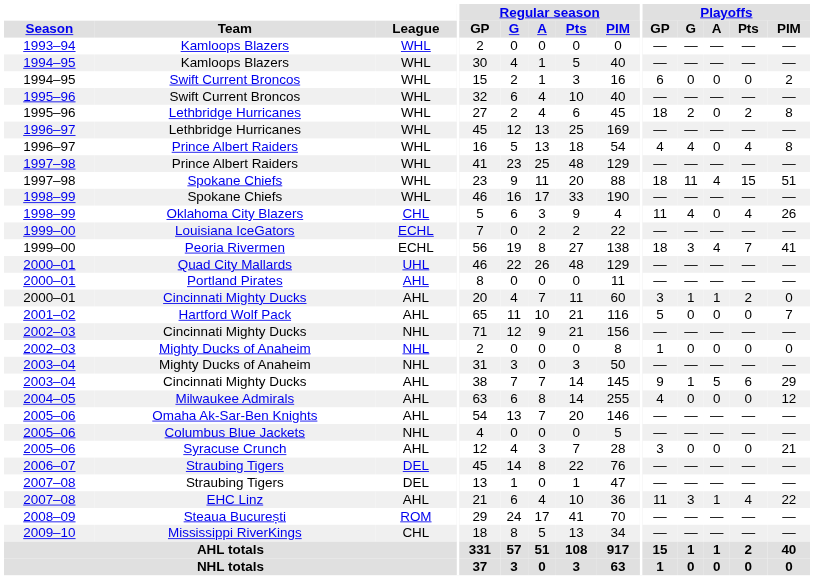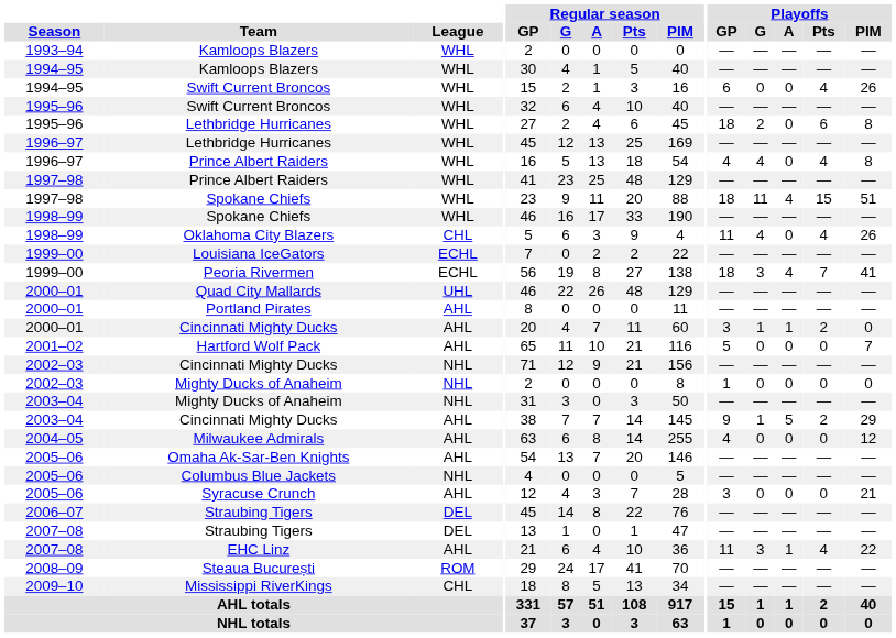 <table border="0" cellpadding="1" cellspacing="0" style="text-align:center; width:60em">
 <tr bgcolor="#e0e0e0">
 <th colspan="3" bgcolor="#ffffff"></th>
 <th rowspan="100" bgcolor="#ffffff"></th>
 <th colspan="5"><a href='#'>Regular season</a></th>
 <th rowspan="100" bgcolor="#ffffff"></th>
 <th colspan="5"><a href='#'>Playoffs</a></th>
 </tr>
 <tr bgcolor="#e0e0e0">
 <th><a href='#'>Season</a></th>
 <th>Team</th>
 <th>League</th>
 <th>GP</th>
 <th><a href='#'>G</a></th>
 <th><a href='#'>A</a></th>
 <th><a href='#'>Pts</a></th>
 <th><a href='#'>PIM</a></th>
 <th>GP</th>
 <th>G</th>
 <th>A</th>
 <th>Pts</th>
 <th>PIM</th>
 </tr>
 <tr>
 <td><a href='#'>1993–94</a></td>
 <td><a href='#'>Kamloops Blazers</a></td>
 <td><a href='#'>WHL</a></td>
 <td>2</td>
 <td>0</td>
 <td>0</td>
 <td>0</td>
 <td>0</td>
 <td>—</td>
 <td>—</td>
 <td>—</td>
 <td>—</td>
 <td>—</td>
 </tr>
 <tr bgcolor="#f0f0f0">
 <td><a href='#'>1994–95</a></td>
 <td>Kamloops Blazers</td>
 <td>WHL</td>
 <td>30</td>
 <td>4</td>
 <td>1</td>
 <td>5</td>
 <td>40</td>
 <td>—</td>
 <td>—</td>
 <td>—</td>
 <td>—</td>
 <td>—</td>
 </tr>
 <tr>
 <td>1994–95</td>
 <td><a href='#'>Swift Current Broncos</a></td>
 <td>WHL</td>
 <td>15</td>
 <td>2</td>
 <td>1</td>
 <td>3</td>
 <td>16</td>
 <td>6</td>
 <td>0</td>
 <td>0</td>
-<td>0</td>
-<td>2</td>
+<td>4</td>
+<td>26</td>
 </tr>
 <tr bgcolor="#f0f0f0">
 <td><a href='#'>1995–96</a></td>
 <td>Swift Current Broncos</td>
 <td>WHL</td>
 <td>32</td>
 <td>6</td>
 <td>4</td>
 <td>10</td>
 <td>40</td>
 <td>—</td>
 <td>—</td>
 <td>—</td>
 <td>—</td>
 <td>—</td>
 </tr>
 <tr>
 <td>1995–96</td>
 <td><a href='#'>Lethbridge Hurricanes</a></td>
 <td>WHL</td>
 <td>27</td>
 <td>2</td>
 <td>4</td>
 <td>6</td>
 <td>45</td>
 <td>18</td>
 <td>2</td>
 <td>0</td>
-<td>2</td>
+<td>6</td>
 <td>8</td>
 </tr>
 <tr bgcolor="#f0f0f0">
 <td><a href='#'>1996–97</a></td>
 <td>Lethbridge Hurricanes</td>
 <td>WHL</td>
 <td>45</td>
 <td>12</td>
 <td>13</td>
 <td>25</td>
 <td>169</td>
 <td>—</td>
 <td>—</td>
 <td>—</td>
 <td>—</td>
 <td>—</td>
 </tr>
 <tr>
 <td>1996–97</td>
 <td><a href='#'>Prince Albert Raiders</a></td>
 <td>WHL</td>
 <td>16</td>
 <td>5</td>
 <td>13</td>
 <td>18</td>
 <td>54</td>
 <td>4</td>
 <td>4</td>
 <td>0</td>
 <td>4</td>
 <td>8</td>
 </tr>
 <tr bgcolor="#f0f0f0">
 <td><a href='#'>1997–98</a></td>
 <td>Prince Albert Raiders</td>
 <td>WHL</td>
 <td>41</td>
 <td>23</td>
 <td>25</td>
 <td>48</td>
 <td>129</td>
 <td>—</td>
 <td>—</td>
 <td>—</td>
 <td>—</td>
 <td>—</td>
 </tr>
 <tr>
 <td>1997–98</td>
 <td><a href='#'>Spokane Chiefs</a></td>
 <td>WHL</td>
 <td>23</td>
 <td>9</td>
 <td>11</td>
 <td>20</td>
 <td>88</td>
 <td>18</td>
 <td>11</td>
 <td>4</td>
 <td>15</td>
 <td>51</td>
 </tr>
 <tr bgcolor="#f0f0f0">
 <td><a href='#'>1998–99</a></td>
 <td>Spokane Chiefs</td>
 <td>WHL</td>
 <td>46</td>
 <td>16</td>
 <td>17</td>
 <td>33</td>
 <td>190</td>
 <td>—</td>
 <td>—</td>
 <td>—</td>
 <td>—</td>
 <td>—</td>
 </tr>
 <tr>
 <td><a href='#'>1998–99</a></td>
 <td><a href='#'>Oklahoma City Blazers</a></td>
 <td><a href='#'>CHL</a></td>
 <td>5</td>
 <td>6</td>
 <td>3</td>
 <td>9</td>
 <td>4</td>
 <td>11</td>
 <td>4</td>
 <td>0</td>
 <td>4</td>
 <td>26</td>
 </tr>
 <tr bgcolor="#f0f0f0">
 <td><a href='#'>1999–00</a></td>
 <td><a href='#'>Louisiana IceGators</a></td>
 <td><a href='#'>ECHL</a></td>
 <td>7</td>
 <td>0</td>
 <td>2</td>
 <td>2</td>
 <td>22</td>
 <td>—</td>
 <td>—</td>
 <td>—</td>
 <td>—</td>
 <td>—</td>
 </tr>
 <tr>
 <td>1999–00</td>
 <td><a href='#'>Peoria Rivermen</a></td>
 <td>ECHL</td>
 <td>56</td>
 <td>19</td>
 <td>8</td>
 <td>27</td>
 <td>138</td>
 <td>18</td>
 <td>3</td>
 <td>4</td>
 <td>7</td>
 <td>41</td>
 </tr>
 <tr bgcolor="#f0f0f0">
 <td><a href='#'>2000–01</a></td>
 <td><a href='#'>Quad City Mallards</a></td>
 <td><a href='#'>UHL</a></td>
 <td>46</td>
 <td>22</td>
 <td>26</td>
 <td>48</td>
 <td>129</td>
 <td>—</td>
 <td>—</td>
 <td>—</td>
 <td>—</td>
 <td>—</td>
 </tr>
 <tr>
 <td><a href='#'>2000–01</a></td>
 <td><a href='#'>Portland Pirates</a></td>
 <td><a href='#'>AHL</a></td>
 <td>8</td>
 <td>0</td>
 <td>0</td>
 <td>0</td>
 <td>11</td>
 <td>—</td>
 <td>—</td>
 <td>—</td>
 <td>—</td>
 <td>—</td>
 </tr>
 <tr bgcolor="#f0f0f0">
 <td>2000–01</td>
 <td><a href='#'>Cincinnati Mighty Ducks</a></td>
 <td>AHL</td>
 <td>20</td>
 <td>4</td>
 <td>7</td>
 <td>11</td>
 <td>60</td>
 <td>3</td>
 <td>1</td>
 <td>1</td>
 <td>2</td>
 <td>0</td>
 </tr>
 <tr>
 <td><a href='#'>2001–02</a></td>
 <td><a href='#'>Hartford Wolf Pack</a></td>
 <td>AHL</td>
 <td>65</td>
 <td>11</td>
 <td>10</td>
 <td>21</td>
 <td>116</td>
 <td>5</td>
 <td>0</td>
 <td>0</td>
 <td>0</td>
 <td>7</td>
 </tr>
 <tr bgcolor="#f0f0f0">
 <td><a href='#'>2002–03</a></td>
 <td>Cincinnati Mighty Ducks</td>
 <td>NHL</td>
 <td>71</td>
 <td>12</td>
 <td>9</td>
 <td>21</td>
 <td>156</td>
 <td>—</td>
 <td>—</td>
 <td>—</td>
 <td>—</td>
 <td>—</td>
 </tr>
 <tr>
 <td><a href='#'>2002–03</a></td>
 <td><a href='#'>Mighty Ducks of Anaheim</a></td>
 <td><a href='#'>NHL</a></td>
 <td>2</td>
 <td>0</td>
 <td>0</td>
 <td>0</td>
 <td>8</td>
 <td>1</td>
 <td>0</td>
 <td>0</td>
 <td>0</td>
 <td>0</td>
 </tr>
 <tr bgcolor="#f0f0f0">
 <td><a href='#'>2003–04</a></td>
 <td>Mighty Ducks of Anaheim</td>
 <td>NHL</td>
 <td>31</td>
 <td>3</td>
 <td>0</td>
 <td>3</td>
 <td>50</td>
 <td>—</td>
 <td>—</td>
 <td>—</td>
 <td>—</td>
 <td>—</td>
 </tr>
 <tr>
 <td><a href='#'>2003–04</a></td>
 <td>Cincinnati Mighty Ducks</td>
 <td>AHL</td>
 <td>38</td>
 <td>7</td>
 <td>7</td>
 <td>14</td>
 <td>145</td>
 <td>9</td>
 <td>1</td>
 <td>5</td>
-<td>6</td>
+<td>2</td>
 <td>29</td>
 </tr>
 <tr bgcolor="#f0f0f0">
 <td><a href='#'>2004–05</a></td>
 <td><a href='#'>Milwaukee Admirals</a></td>
 <td>AHL</td>
 <td>63</td>
 <td>6</td>
 <td>8</td>
 <td>14</td>
 <td>255</td>
 <td>4</td>
 <td>0</td>
 <td>0</td>
 <td>0</td>
 <td>12</td>
 </tr>
 <tr>
 <td><a href='#'>2005–06</a></td>
 <td><a href='#'>Omaha Ak-Sar-Ben Knights</a></td>
 <td>AHL</td>
 <td>54</td>
 <td>13</td>
 <td>7</td>
 <td>20</td>
 <td>146</td>
 <td>—</td>
 <td>—</td>
 <td>—</td>
 <td>—</td>
 <td>—</td>
 </tr>
 <tr bgcolor="#f0f0f0">
 <td><a href='#'>2005–06</a></td>
 <td><a href='#'>Columbus Blue Jackets</a></td>
 <td>NHL</td>
 <td>4</td>
 <td>0</td>
 <td>0</td>
 <td>0</td>
 <td>5</td>
 <td>—</td>
 <td>—</td>
 <td>—</td>
 <td>—</td>
 <td>—</td>
 </tr>
 <tr>
 <td><a href='#'>2005–06</a></td>
 <td><a href='#'>Syracuse Crunch</a></td>
 <td>AHL</td>
 <td>12</td>
 <td>4</td>
 <td>3</td>
 <td>7</td>
 <td>28</td>
 <td>3</td>
 <td>0</td>
 <td>0</td>
 <td>0</td>
 <td>21</td>
 </tr>
 <tr bgcolor="#f0f0f0">
 <td><a href='#'>2006–07</a></td>
 <td><a href='#'>Straubing Tigers</a></td>
 <td><a href='#'>DEL</a></td>
 <td>45</td>
 <td>14</td>
 <td>8</td>
 <td>22</td>
 <td>76</td>
 <td>—</td>
 <td>—</td>
 <td>—</td>
 <td>—</td>
 <td>—</td>
 </tr>
 <tr>
 <td><a href='#'>2007–08</a></td>
 <td>Straubing Tigers</td>
 <td>DEL</td>
 <td>13</td>
 <td>1</td>
 <td>0</td>
 <td>1</td>
 <td>47</td>
 <td>—</td>
 <td>—</td>
 <td>—</td>
 <td>—</td>
 <td>—</td>
 </tr>
 <tr bgcolor="#f0f0f0">
 <td><a href='#'>2007–08</a></td>
 <td><a href='#'>EHC Linz</a></td>
 <td>AHL</td>
 <td>21</td>
 <td>6</td>
 <td>4</td>
 <td>10</td>
 <td>36</td>
 <td>11</td>
 <td>3</td>
 <td>1</td>
 <td>4</td>
 <td>22</td>
 </tr>
 <tr>
 <td><a href='#'>2008–09</a></td>
 <td><a href='#'>Steaua București</a></td>
 <td><a href='#'>ROM</a></td>
 <td>29</td>
 <td>24</td>
 <td>17</td>
 <td>41</td>
 <td>70</td>
 <td>—</td>
 <td>—</td>
 <td>—</td>
 <td>—</td>
 <td>—</td>
 </tr>
 <tr bgcolor="#f0f0f0">
 <td><a href='#'>2009–10</a></td>
 <td><a href='#'>Mississippi RiverKings</a></td>
 <td>CHL</td>
 <td>18</td>
 <td>8</td>
 <td>5</td>
 <td>13</td>
 <td>34</td>
 <td>—</td>
 <td>—</td>
 <td>—</td>
 <td>—</td>
 <td>—</td>
 </tr>
 <tr bgcolor="#e0e0e0">
 <th colspan="3">AHL totals</th>
 <th>331</th>
 <th>57</th>
 <th>51</th>
 <th>108</th>
 <th>917</th>
 <th>15</th>
 <th>1</th>
 <th>1</th>
 <th>2</th>
 <th>40</th>
 </tr>
 <tr bgcolor="#e0e0e0">
 <th colspan="3">NHL totals</th>
 <th>37</th>
 <th>3</th>
 <th>0</th>
 <th>3</th>
 <th>63</th>
 <th>1</th>
 <th>0</th>
 <th>0</th>
 <th>0</th>
 <th>0</th>
 </tr>
 </table>
